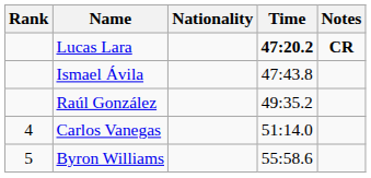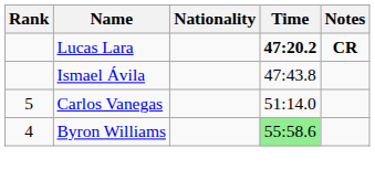 <table class="wikitable sortable" style="text-align:center;font-size:95%">
 <tr>
 <th>Rank</th>
 <th>Name</th>
 <th>Nationality</th>
 <th>Time</th>
 <th>Notes</th>
 </tr>
 <tr>
 <td></td>
 <td align=left><a href='#'>Lucas Lara</a></td>
 <td align=left></td>
 <td><strong>47:20.2</strong></td>
 <td><strong>CR</strong></td>
 </tr>
 <tr>
 <td></td>
 <td align=left><a href='#'>Ismael Ávila</a></td>
 <td align=left></td>
 <td>47:43.8</td>
 <td></td>
 </tr>
 <tr>
-<td></td>
-<td align=left><a href='#'>Raúl González</a></td>
-<td align=left></td>
-<td>49:35.2</td>
-<td></td>
-</tr>
-<tr>
-<td>4</td>
+<td>5</td>
 <td align=left><a href='#'>Carlos Vanegas</a></td>
 <td align=left></td>
 <td>51:14.0</td>
 <td></td>
 </tr>
 <tr>
-<td>5</td>
+<td>4</td>
 <td align=left><a href='#'>Byron Williams</a></td>
 <td align=left></td>
-<td>55:58.6</td>
+<td style="background: lightgreen;">55:58.6</td>
 <td></td>
 </tr>
 </table>
